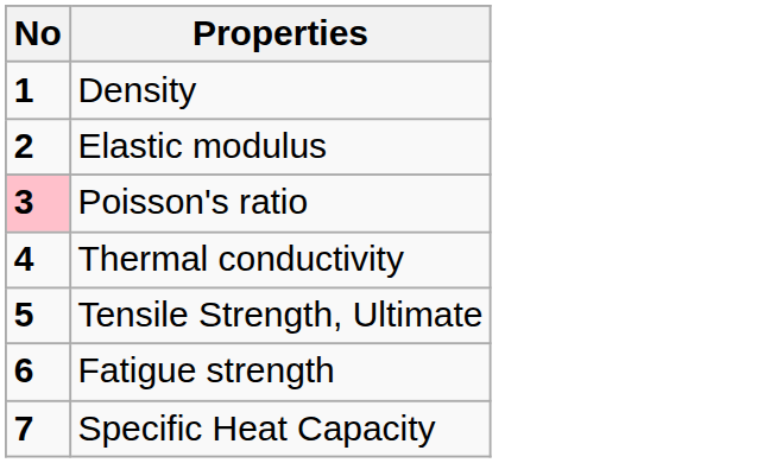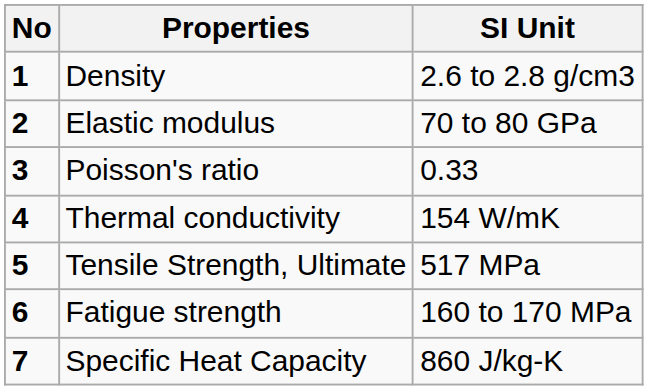 <table class="wikitable">
 <tr>
 <th>No</th>
 <th>Properties</th>
+<th>SI Unit</th>
 </tr>
 <tr>
 <td><strong>1</strong></td>
 <td>Density</td>
+<td>2.6 to 2.8 g/cm3</td>
 </tr>
 <tr>
 <td><strong>2</strong></td>
 <td>Elastic modulus</td>
+<td>70 to 80 GPa</td>
 </tr>
 <tr>
-<td style="background: pink;"><strong>3</strong></td>
+<td><strong>3</strong></td>
 <td>Poisson's ratio</td>
+<td>0.33</td>
 </tr>
 <tr>
 <td><strong>4</strong></td>
 <td>Thermal conductivity</td>
+<td>154 W/mK</td>
 </tr>
 <tr>
 <td><strong>5</strong></td>
 <td>Tensile Strength, Ultimate</td>
+<td>517 MPa</td>
 </tr>
 <tr>
 <td><strong>6</strong></td>
 <td>Fatigue strength</td>
+<td>160 to 170 MPa</td>
 </tr>
 <tr>
 <td><strong>7</strong></td>
 <td>Specific Heat Capacity</td>
+<td>860 J/kg-K</td>
 </tr>
 </table>
